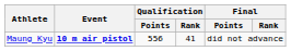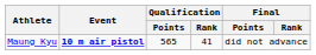 <table class="wikitable" border="1" style="font-size:90%">
 <tr>
 <th rowspan="2">Athlete</th>
 <th rowspan="2">Event</th>
 <th colspan=2>Qualification</th>
 <th colspan=2>Final</th>
 </tr>
 <tr style="font-size:95%">
 <th>Points</th>
 <th>Rank</th>
 <th>Points</th>
 <th>Rank</th>
 </tr>
 <tr align=center>
 <td align=left><a href='#'>Maung Kyu</a></td>
 <td align=left><strong><a href='#'>10 m air pistol</a></strong></td>
-<td>556</td>
+<td>565</td>
 <td>41</td>
 <td colspan=2>did not advance</td>
 </tr>
 </table>
